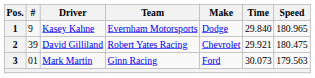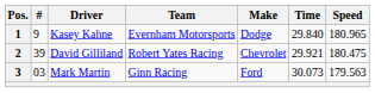 <table class="wikitable" style="font-size:95%">
 <tr>
 <th>Pos.</th>
 <th>#</th>
 <th>Driver</th>
 <th>Team</th>
 <th>Make</th>
 <th>Time</th>
 <th>Speed</th>
 </tr>
 <tr>
 <th>1</th>
 <td>9</td>
 <td><a href='#'>Kasey Kahne</a></td>
 <td><a href='#'>Evernham Motorsports</a></td>
 <td><a href='#'>Dodge</a></td>
 <td>29.840</td>
 <td>180.965</td>
 </tr>
 <tr>
 <th>2</th>
 <td>39</td>
 <td><a href='#'>David Gilliland</a></td>
 <td><a href='#'>Robert Yates Racing</a></td>
 <td><a href='#'>Chevrolet</a></td>
 <td>29.921</td>
 <td>180.475</td>
 </tr>
 <tr>
 <th>3</th>
-<td>01</td>
+<td>03</td>
 <td><a href='#'>Mark Martin</a></td>
 <td><a href='#'>Ginn Racing</a></td>
 <td><a href='#'>Ford</a></td>
 <td>30.073</td>
 <td>179.563</td>
 </tr>
 <tr>
 <th colspan="7"></th>
 </tr>
 </table>
